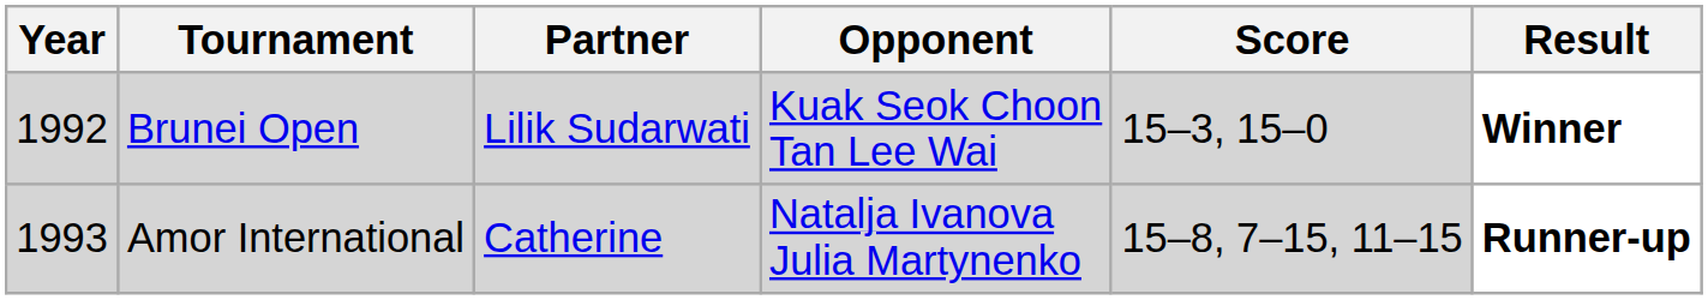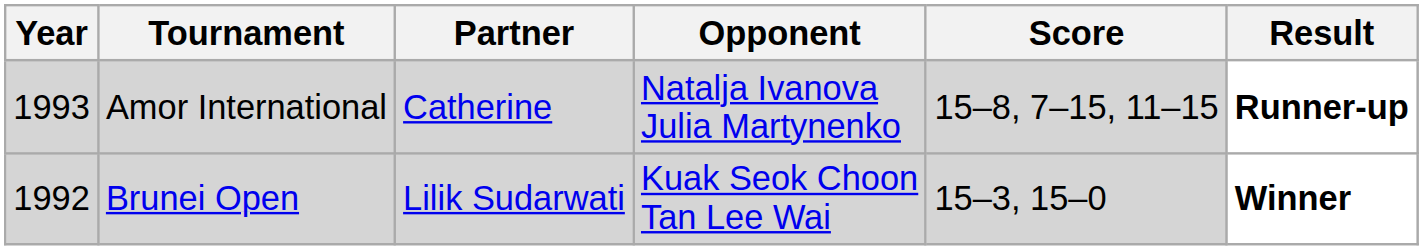 <table class="sortable wikitable" style="font-size: 90%;">
 <tr>
 <th>Year</th>
 <th>Tournament</th>
 <th>Partner</th>
 <th>Opponent</th>
 <th>Score</th>
 <th>Result</th>
 </tr>
 <tr style="background:#D5D5D5">
+<td align="center">1993</td>
+<td align="left">Amor International</td>
+<td align="left"> <a href='#'>Catherine</a></td>
+<td align="left"> <a href='#'>Natalja Ivanova</a> <br>  <a href='#'>Julia Martynenko</a></td>
+<td align="left">15–8, 7–15, 11–15</td>
+<td style="text-align:left; background:white"> <strong>Runner-up</strong></td>
+</tr>
+<tr style="background:#D5D5D5">
 <td align="center">1992</td>
 <td align="left"><a href='#'>Brunei Open</a></td>
 <td align="left"> <a href='#'>Lilik Sudarwati</a></td>
 <td align="left"> <a href='#'>Kuak Seok Choon</a> <br>  <a href='#'>Tan Lee Wai</a></td>
 <td align="left">15–3, 15–0</td>
 <td style="text-align:left; background:white"> <strong>Winner</strong></td>
 </tr>
-<tr style="background:#D5D5D5">
-<td align="center">1993</td>
-<td align="left">Amor International</td>
-<td align="left"> <a href='#'>Catherine</a></td>
-<td align="left"> <a href='#'>Natalja Ivanova</a> <br>  <a href='#'>Julia Martynenko</a></td>
-<td align="left">15–8, 7–15, 11–15</td>
-<td style="text-align:left; background:white"> <strong>Runner-up</strong></td>
-</tr>
 </table>
